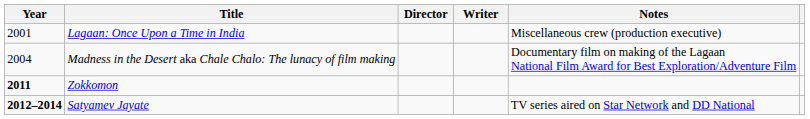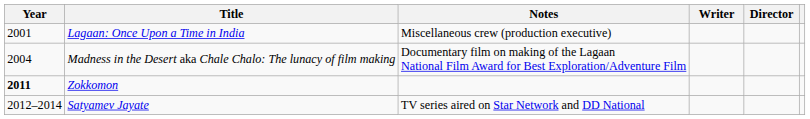 <table class="wikitable plainrowheaders sortable">
 <tr>
 <th scope="col">Year</th>
 <th scope="col">Title</th>
+<th scope="col" class="unsortable">Notes</th>
+<th scope="col" width=65>Writer</th>
 <th scope="col" width=65>Director</th>
-<th scope="col" width=65>Writer</th>
-<th scope="col" class="unsortable">Notes</th>
 <th scope="col" class="unsortable"></th>
 </tr>
 <tr>
 <td>2001</td>
 <td><em><a href='#'> Lagaan: Once Upon a Time in India</a></em></td>
+<td>Miscellaneous crew (production executive)</td>
 <td></td>
 <td></td>
-<td>Miscellaneous crew (production executive)</td>
 <td></td>
 </tr>
 <tr>
 <td>2004</td>
 <td><em>Madness in the Desert</em> aka <em>Chale Chalo: The lunacy of film making</em></td>
+<td>Documentary film on making of the Lagaan <br> <a href='#'>National Film Award for Best Exploration/Adventure Film</a></td>
 <td></td>
 <td></td>
-<td>Documentary film on making of the Lagaan <br> <a href='#'>National Film Award for Best Exploration/Adventure Film</a></td>
 <td></td>
 </tr>
 <tr>
 <td><strong>2011</strong></td>
 <td><em><a href='#'>Zokkomon</a></em></td>
 <td></td>
 <td></td>
 <td></td>
 <td></td>
 </tr>
 <tr>
-<td><strong>2012–2014</strong></td>
+<td>2012–2014</td>
 <td><em><a href='#'>Satyamev Jayate</a></em></td>
+<td>TV series aired on <a href='#'>Star Network</a> and <a href='#'>DD National</a></td>
 <td></td>
 <td></td>
-<td>TV series aired on <a href='#'>Star Network</a> and <a href='#'>DD National</a></td>
 <td></td>
 </tr>
 </table>
